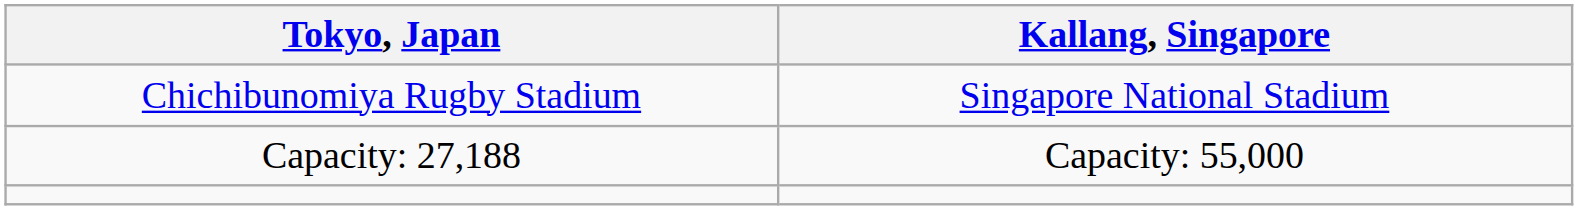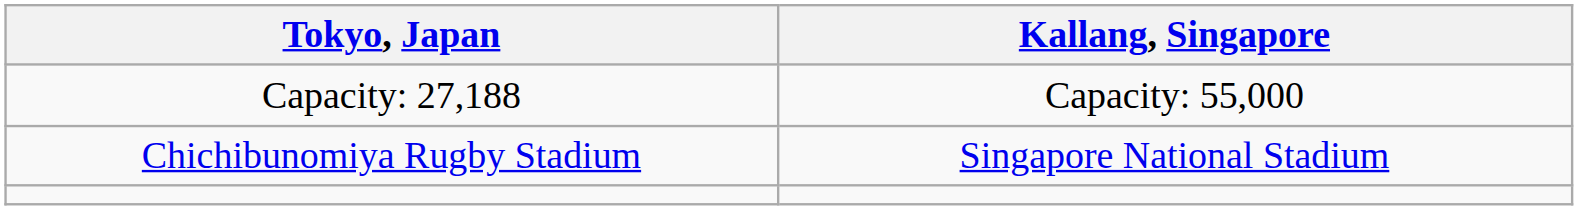 <table class="wikitable" style="text-align:center; margin: 1em auto;">
 <tr>
 <th width="33%"><a href='#'>Tokyo</a>, <a href='#'>Japan</a></th>
 <th width="34%"><a href='#'>Kallang</a>, <a href='#'>Singapore</a></th>
 </tr>
 <tr>
+<td>Capacity: 27,188</td>
+<td>Capacity: 55,000</td>
+</tr>
+<tr>
 <td><a href='#'>Chichibunomiya Rugby Stadium</a></td>
 <td><a href='#'>Singapore National Stadium</a></td>
-</tr>
-<tr>
-<td>Capacity: 27,188</td>
-<td>Capacity: 55,000</td>
 </tr>
 <tr>
 <td></td>
 <td></td>
 </tr>
 </table>
